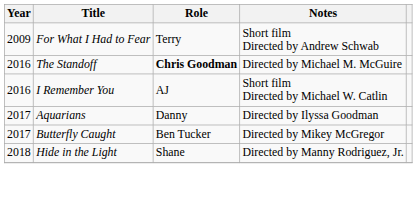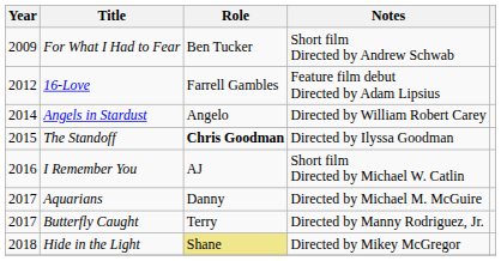 <table class="wikitable sortable">
 <tr>
 <th>Year</th>
 <th>Title</th>
 <th>Role</th>
 <th class="unsortable">Notes</th>
 <th scope="col" class="unsortable"></th>
 </tr>
 <tr>
 <td>2009</td>
 <td><em>For What I Had to Fear</em></td>
-<td>Terry</td>
+<td>Ben Tucker</td>
 <td>Short film <br>Directed by Andrew Schwab</td>
 <td></td>
 </tr>
 <tr>
-<td>2016</td>
+<td>2012</td>
+<td><em><a href='#'>16-Love</a></em></td>
+<td>Farrell Gambles</td>
+<td>Feature film debut <br>Directed by Adam Lipsius</td>
+<td></td>
+</tr>
+<tr>
+<td>2014</td>
+<td><em><a href='#'>Angels in Stardust</a></em></td>
+<td>Angelo</td>
+<td>Directed by William Robert Carey</td>
+<td></td>
+</tr>
+<tr>
+<td>2015</td>
 <td><em>The Standoff</em></td>
 <td><strong>Chris Goodman</strong></td>
-<td>Directed by Michael M. McGuire</td>
+<td>Directed by Ilyssa Goodman</td>
 <td></td>
 </tr>
 <tr>
 <td>2016</td>
 <td><em>I Remember You</em></td>
 <td>AJ</td>
 <td>Short film <br>Directed by Michael W. Catlin</td>
 <td style="text-align:center;"></td>
 </tr>
 <tr>
 <td>2017</td>
 <td><em>Aquarians</em></td>
 <td>Danny</td>
-<td>Directed by Ilyssa Goodman</td>
+<td>Directed by Michael M. McGuire</td>
 <td style="text-align:center;"></td>
 </tr>
 <tr>
 <td>2017</td>
 <td><em>Butterfly Caught</em></td>
-<td>Ben Tucker</td>
-<td>Directed by Mikey McGregor</td>
+<td>Terry</td>
+<td>Directed by Manny Rodriguez, Jr.</td>
 <td style="text-align:center;"></td>
 </tr>
 <tr>
 <td>2018</td>
 <td><em>Hide in the Light</em></td>
-<td>Shane</td>
-<td>Directed by Manny Rodriguez, Jr.</td>
+<td style="background: khaki;">Shane</td>
+<td>Directed by Mikey McGregor</td>
 <td style="text-align:center;"></td>
 </tr>
 <tr>
 </tr>
 </table>
